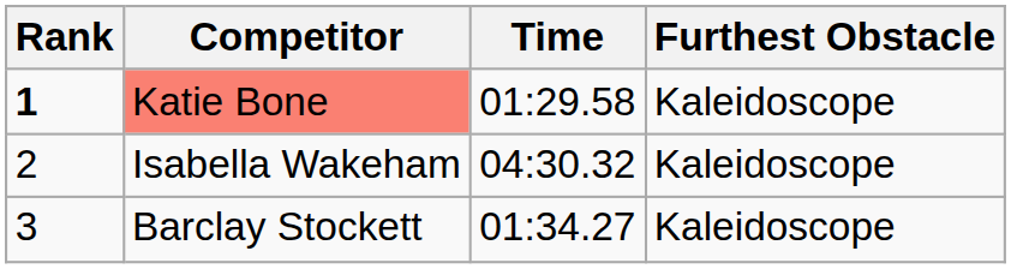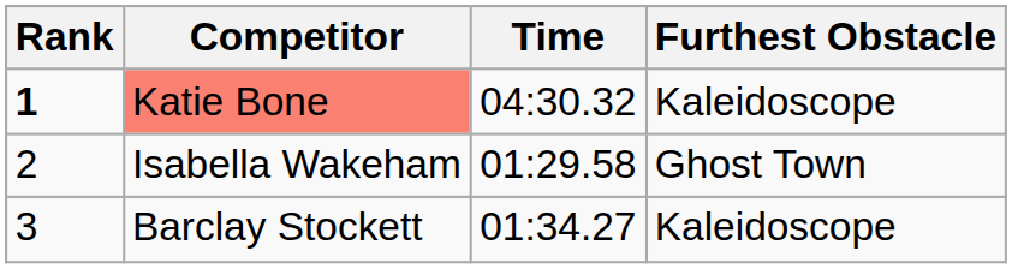 <table class="wikitable sortable mw-collapsible">
 <tr>
 <th>Rank</th>
 <th>Competitor</th>
 <th>Time</th>
 <th>Furthest Obstacle</th>
 </tr>
 <tr>
 <td><strong>1</strong></td>
 <td style="background-color:#FA8072">Katie Bone</td>
-<td>01:29.58</td>
+<td>04:30.32</td>
 <td>Kaleidoscope</td>
 </tr>
 <tr>
 <td>2</td>
 <td>Isabella Wakeham</td>
-<td>04:30.32</td>
-<td>Kaleidoscope</td>
+<td>01:29.58</td>
+<td>Ghost Town</td>
 </tr>
 <tr>
 <td>3</td>
 <td>Barclay Stockett</td>
 <td>01:34.27</td>
 <td>Kaleidoscope</td>
 </tr>
 </table>
